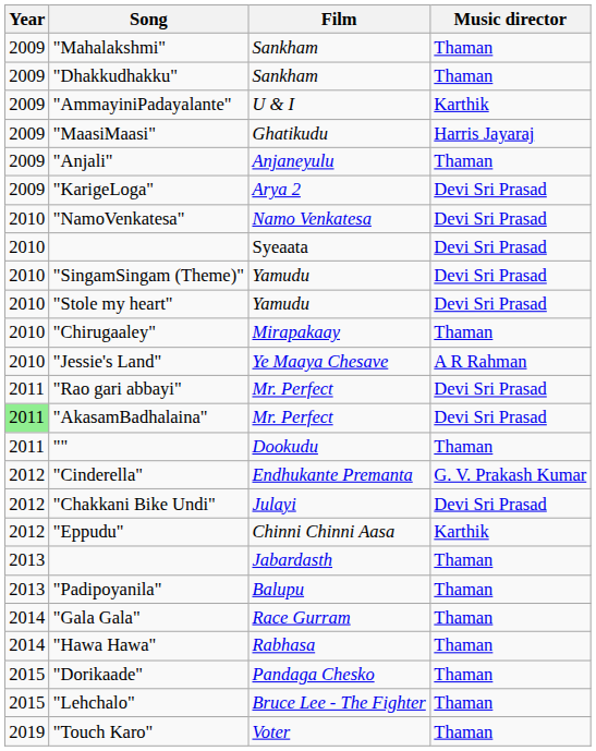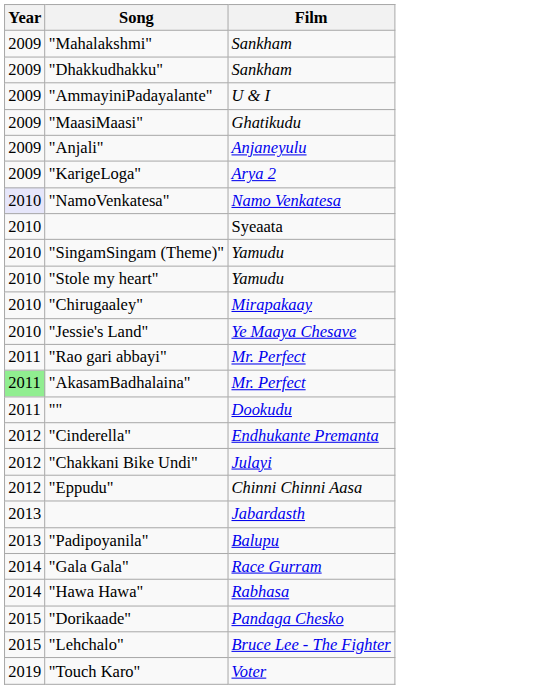 <table class="wikitable">
 <tr>
 <th>Year</th>
 <th>Song</th>
 <th>Film</th>
-<th>Music director</th>
 </tr>
 <tr>
 <td>2009</td>
 <td>"Mahalakshmi"</td>
 <td><em>Sankham</em></td>
-<td><a href='#'>Thaman</a></td>
 </tr>
 <tr>
 <td>2009</td>
 <td>"Dhakkudhakku"</td>
 <td><em>Sankham</em></td>
-<td><a href='#'>Thaman</a></td>
 </tr>
 <tr>
 <td>2009</td>
 <td>"AmmayiniPadayalante"</td>
 <td><em>U & I</em></td>
-<td><a href='#'>Karthik</a></td>
 </tr>
 <tr>
 <td>2009</td>
 <td>"MaasiMaasi"</td>
 <td><em>Ghatikudu</em></td>
-<td><a href='#'>Harris Jayaraj</a></td>
 </tr>
 <tr>
 <td>2009</td>
 <td>"Anjali"</td>
 <td><em><a href='#'>Anjaneyulu</a></em></td>
-<td><a href='#'>Thaman</a></td>
 </tr>
 <tr>
 <td>2009</td>
 <td>"KarigeLoga"</td>
 <td><em><a href='#'>Arya 2</a></em></td>
-<td><a href='#'>Devi Sri Prasad</a></td>
 </tr>
 <tr>
-<td>2010</td>
+<td style="background: lavender;">2010</td>
 <td>"NamoVenkatesa"</td>
 <td><em><a href='#'>Namo Venkatesa</a></em></td>
-<td><a href='#'>Devi Sri Prasad</a></td>
 </tr>
 <tr>
 <td>2010</td>
 <td></td>
 <td>Syeaata</td>
-<td><a href='#'>Devi Sri Prasad</a></td>
 </tr>
 <tr>
 <td>2010</td>
 <td>"SingamSingam (Theme)"</td>
 <td><em>Yamudu</em></td>
-<td><a href='#'>Devi Sri Prasad</a></td>
 </tr>
 <tr>
 <td>2010</td>
 <td>"Stole my heart"</td>
 <td><em>Yamudu</em></td>
-<td><a href='#'>Devi Sri Prasad</a></td>
 </tr>
 <tr>
 <td>2010</td>
 <td>"Chirugaaley"</td>
 <td><em><a href='#'>Mirapakaay</a></em></td>
-<td><a href='#'>Thaman</a></td>
 </tr>
 <tr>
 <td>2010</td>
 <td>"Jessie's Land"</td>
 <td><em><a href='#'>Ye Maaya Chesave</a></em></td>
-<td><a href='#'>A R Rahman</a></td>
 </tr>
 <tr>
 <td>2011</td>
 <td>"Rao gari abbayi"</td>
 <td><em><a href='#'>Mr. Perfect</a></em></td>
-<td><a href='#'>Devi Sri Prasad</a></td>
 </tr>
 <tr>
 <td style="background: lightgreen;">2011</td>
 <td>"AkasamBadhalaina"</td>
 <td><em><a href='#'>Mr. Perfect</a></em></td>
-<td><a href='#'>Devi Sri Prasad</a></td>
 </tr>
 <tr>
 <td>2011</td>
 <td>""</td>
 <td><em><a href='#'>Dookudu</a></em></td>
-<td><a href='#'>Thaman</a></td>
 </tr>
 <tr>
 <td>2012</td>
 <td>"Cinderella"</td>
 <td><em><a href='#'>Endhukante Premanta</a></em></td>
-<td><a href='#'>G. V. Prakash Kumar</a></td>
 </tr>
 <tr>
 <td>2012</td>
 <td>"Chakkani Bike Undi"</td>
 <td><em><a href='#'>Julayi</a></em></td>
-<td><a href='#'>Devi Sri Prasad</a></td>
 </tr>
 <tr>
 <td>2012</td>
 <td>"Eppudu"</td>
 <td><em>Chinni Chinni Aasa</em></td>
-<td><a href='#'>Karthik</a></td>
 </tr>
 <tr>
 <td>2013</td>
 <td></td>
 <td><a href='#'><em>Jabardasth</em></a></td>
-<td><a href='#'>Thaman</a></td>
 </tr>
 <tr>
 <td>2013</td>
 <td>"Padipoyanila"</td>
 <td><em><a href='#'>Balupu</a></em></td>
-<td><a href='#'>Thaman</a></td>
 </tr>
 <tr>
 <td>2014</td>
 <td>"Gala Gala"</td>
 <td><em><a href='#'>Race Gurram</a></em></td>
-<td><a href='#'>Thaman</a></td>
 </tr>
 <tr>
 <td>2014</td>
 <td>"Hawa Hawa"</td>
 <td><a href='#'><em>Rabhasa</em></a></td>
-<td><a href='#'>Thaman</a></td>
 </tr>
 <tr>
 <td>2015</td>
 <td>"Dorikaade"</td>
 <td><em><a href='#'>Pandaga Chesko</a></em></td>
-<td><a href='#'>Thaman</a></td>
 </tr>
 <tr>
 <td>2015</td>
 <td>"Lehchalo"</td>
 <td><em><a href='#'>Bruce Lee - The Fighter</a></em></td>
-<td><a href='#'>Thaman</a></td>
 </tr>
 <tr>
 <td>2019</td>
 <td>"Touch Karo"</td>
 <td><a href='#'><em>Voter</em></a></td>
-<td><a href='#'>Thaman</a></td>
 </tr>
 </table>
